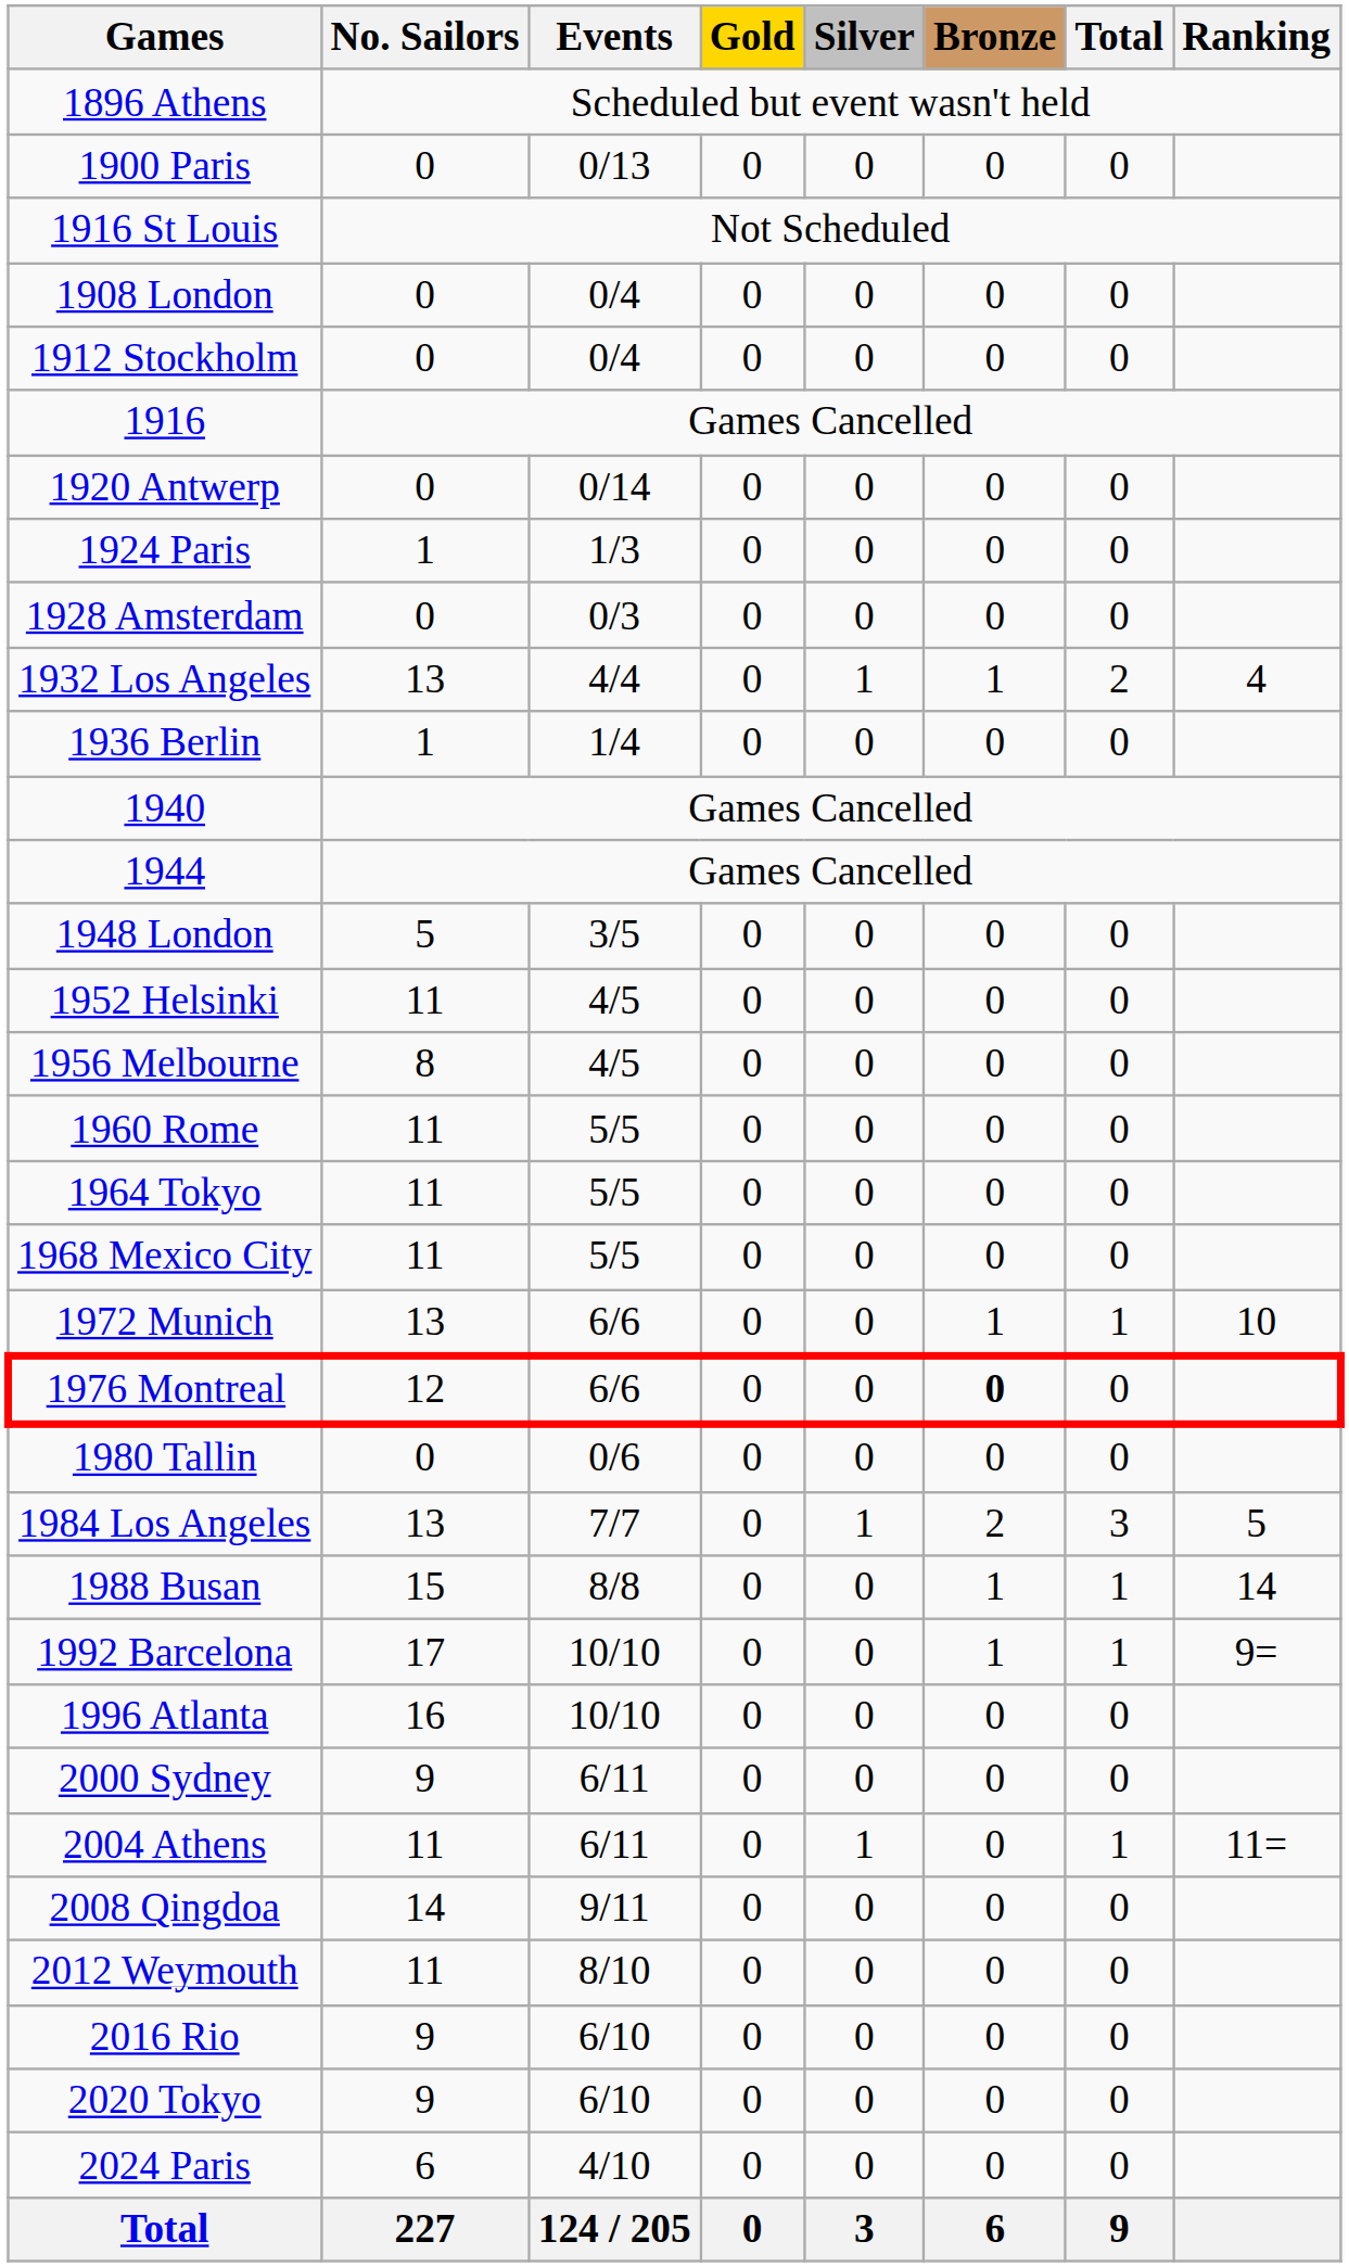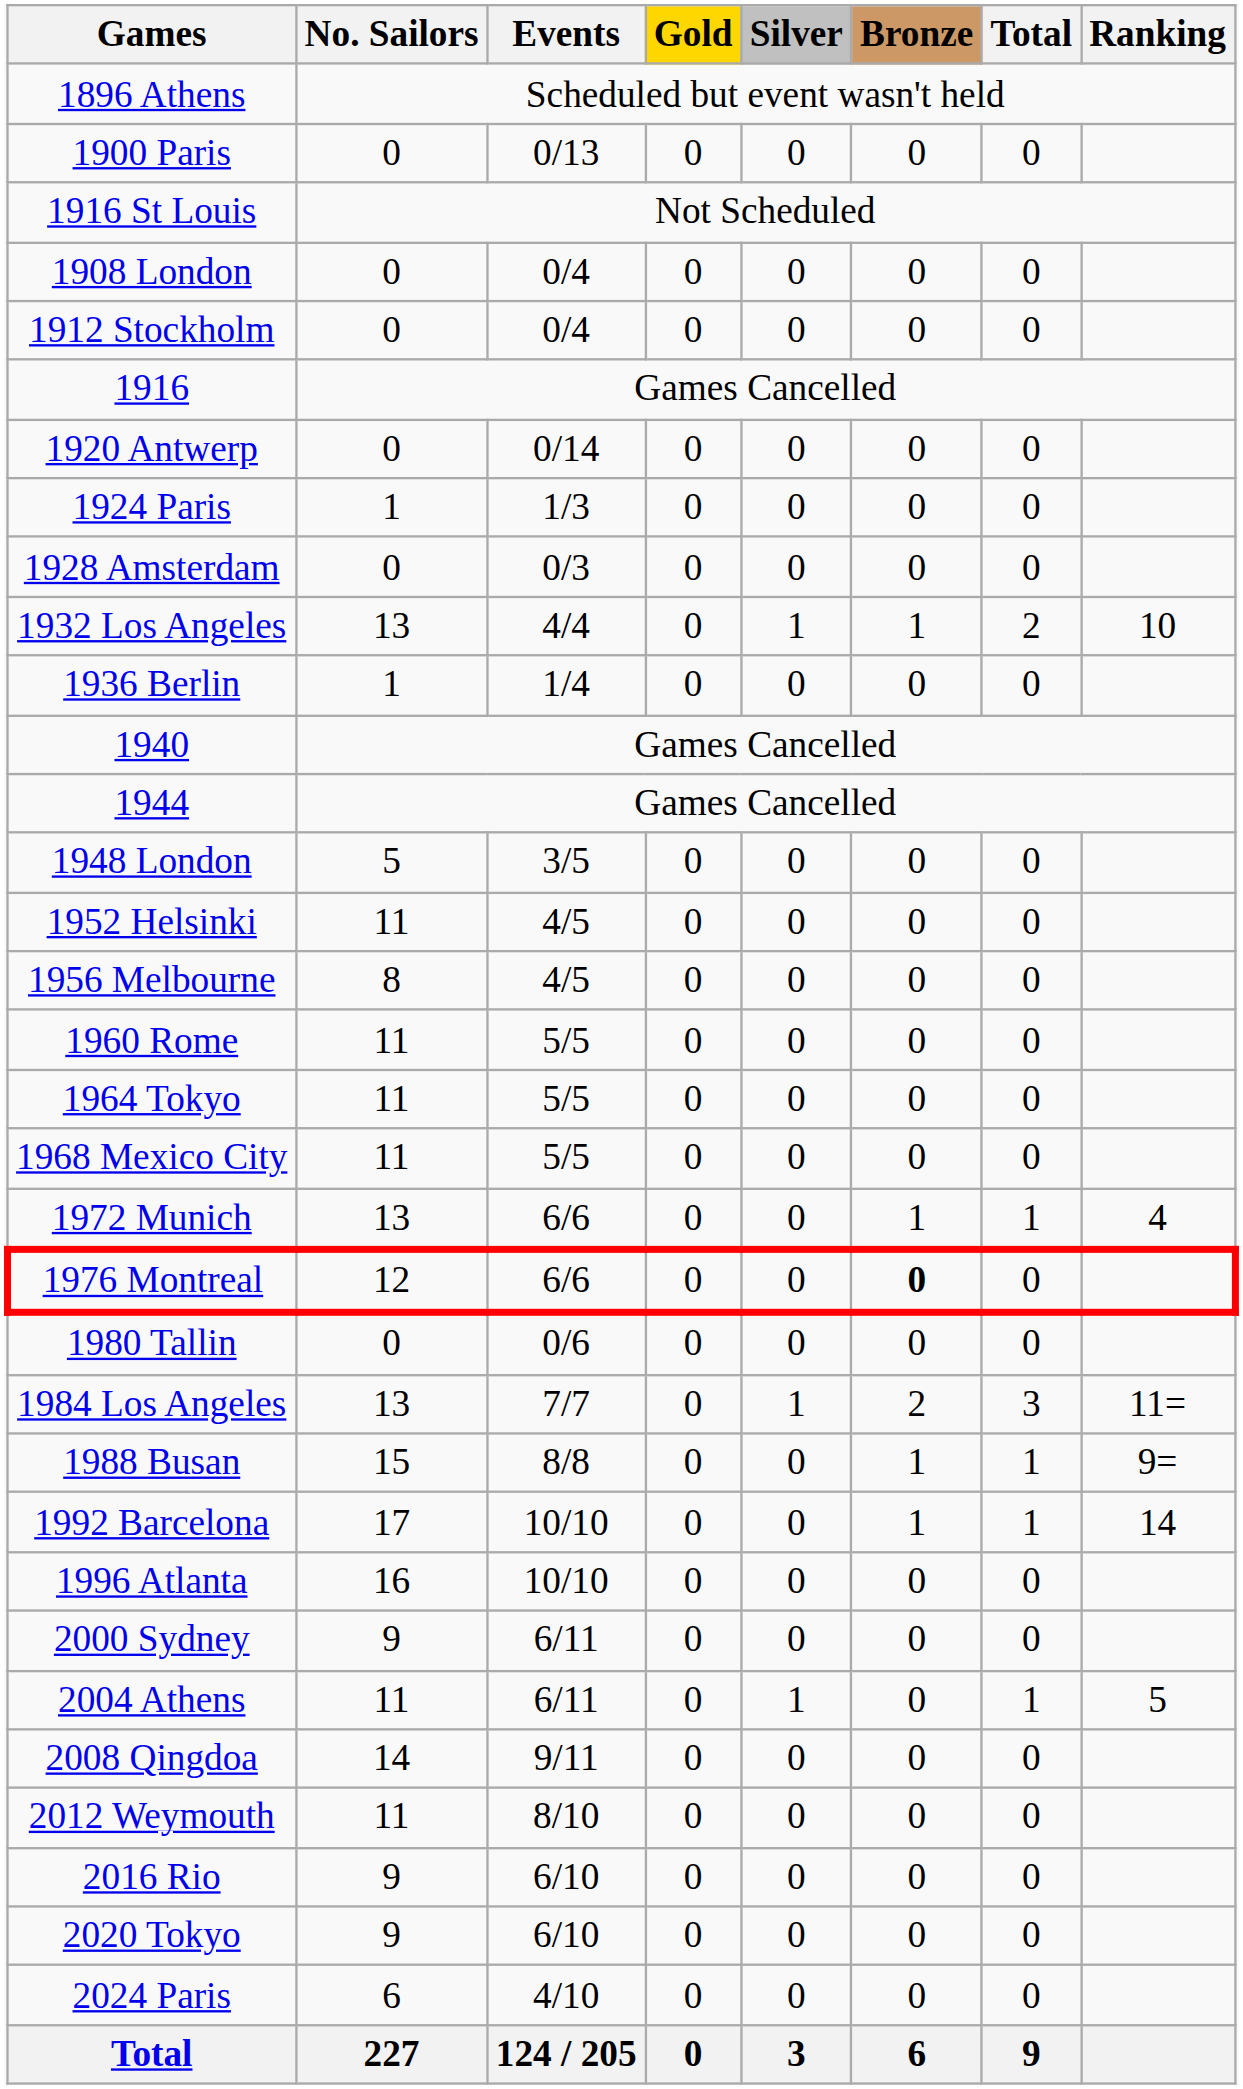 <table class="wikitable sortable" style="text-align:center">
 <tr>
 <th>Games</th>
 <th>No. Sailors</th>
 <th>Events</th>
 <th style="background-color:gold;">Gold</th>
 <th style="background-color:silver;">Silver</th>
 <th style="background-color:#c96;">Bronze</th>
 <th>Total</th>
 <th>Ranking</th>
 </tr>
 <tr>
 <td><a href='#'>1896 Athens</a></td>
 <td colspan=7>Scheduled but event wasn't held</td>
 </tr>
 <tr>
 <td><a href='#'>1900 Paris</a></td>
 <td>0</td>
 <td>0/13</td>
 <td>0</td>
 <td>0</td>
 <td>0</td>
 <td>0</td>
 <td></td>
 </tr>
 <tr>
 <td><a href='#'>1916 St Louis</a></td>
 <td colspan=7>Not Scheduled</td>
 </tr>
 <tr>
 <td><a href='#'>1908 London</a></td>
 <td>0</td>
 <td>0/4</td>
 <td>0</td>
 <td>0</td>
 <td>0</td>
 <td>0</td>
 <td></td>
 </tr>
 <tr>
 <td><a href='#'>1912 Stockholm</a></td>
 <td>0</td>
 <td>0/4</td>
 <td>0</td>
 <td>0</td>
 <td>0</td>
 <td>0</td>
 <td></td>
 </tr>
 <tr>
 <td><a href='#'>1916</a></td>
 <td colspan=7>Games Cancelled</td>
 </tr>
 <tr>
 <td><a href='#'>1920 Antwerp</a></td>
 <td>0</td>
 <td>0/14</td>
 <td>0</td>
 <td>0</td>
 <td>0</td>
 <td>0</td>
 <td></td>
 </tr>
 <tr>
 <td><a href='#'>1924 Paris</a></td>
 <td>1</td>
 <td>1/3</td>
 <td>0</td>
 <td>0</td>
 <td>0</td>
 <td>0</td>
 <td></td>
 </tr>
 <tr>
 <td><a href='#'>1928 Amsterdam</a></td>
 <td>0</td>
 <td>0/3</td>
 <td>0</td>
 <td>0</td>
 <td>0</td>
 <td>0</td>
 <td></td>
 </tr>
 <tr>
 <td><a href='#'>1932 Los Angeles</a></td>
 <td>13</td>
 <td>4/4</td>
 <td>0</td>
 <td>1</td>
 <td>1</td>
 <td>2</td>
-<td>4</td>
+<td>10</td>
 </tr>
 <tr>
 <td><a href='#'>1936 Berlin</a></td>
 <td>1</td>
 <td>1/4</td>
 <td>0</td>
 <td>0</td>
 <td>0</td>
 <td>0</td>
 <td></td>
 </tr>
 <tr>
 <td><a href='#'>1940</a></td>
 <td colspan=7>Games Cancelled</td>
 </tr>
 <tr>
 <td><a href='#'>1944</a></td>
 <td colspan=7>Games Cancelled</td>
 </tr>
 <tr>
 <td><a href='#'>1948 London</a></td>
 <td>5</td>
 <td>3/5</td>
 <td>0</td>
 <td>0</td>
 <td>0</td>
 <td>0</td>
 <td></td>
 </tr>
 <tr>
 <td><a href='#'>1952 Helsinki</a></td>
 <td>11</td>
 <td>4/5</td>
 <td>0</td>
 <td>0</td>
 <td>0</td>
 <td>0</td>
 <td></td>
 </tr>
 <tr>
 <td><a href='#'>1956 Melbourne</a></td>
 <td>8</td>
 <td>4/5</td>
 <td>0</td>
 <td>0</td>
 <td>0</td>
 <td>0</td>
 <td></td>
 </tr>
 <tr>
 <td><a href='#'>1960 Rome</a></td>
 <td>11</td>
 <td>5/5</td>
 <td>0</td>
 <td>0</td>
 <td>0</td>
 <td>0</td>
 <td></td>
 </tr>
 <tr>
 <td><a href='#'>1964 Tokyo</a></td>
 <td>11</td>
 <td>5/5</td>
 <td>0</td>
 <td>0</td>
 <td>0</td>
 <td>0</td>
 <td></td>
 </tr>
 <tr>
 <td><a href='#'>1968 Mexico City</a></td>
 <td>11</td>
 <td>5/5</td>
 <td>0</td>
 <td>0</td>
 <td>0</td>
 <td>0</td>
 <td></td>
 </tr>
 <tr>
 <td><a href='#'>1972 Munich</a></td>
 <td>13</td>
 <td>6/6</td>
 <td>0</td>
 <td>0</td>
 <td>1</td>
 <td>1</td>
-<td>10</td>
+<td>4</td>
 </tr>
 <tr align=center style="border: 3px solid red">
 <td><a href='#'>1976 Montreal</a></td>
 <td>12</td>
 <td>6/6</td>
 <td>0</td>
 <td>0</td>
 <td><strong>0</strong></td>
 <td>0</td>
 <td></td>
 </tr>
 <tr>
 <td><a href='#'>1980 Tallin</a></td>
 <td>0</td>
 <td>0/6</td>
 <td>0</td>
 <td>0</td>
 <td>0</td>
 <td>0</td>
 <td></td>
 </tr>
 <tr>
 <td><a href='#'>1984 Los Angeles</a></td>
 <td>13</td>
 <td>7/7</td>
 <td>0</td>
 <td>1</td>
 <td>2</td>
 <td>3</td>
-<td>5</td>
+<td>11=</td>
 </tr>
 <tr>
 <td><a href='#'>1988 Busan</a></td>
 <td>15</td>
 <td>8/8</td>
 <td>0</td>
 <td>0</td>
 <td>1</td>
 <td>1</td>
-<td>14</td>
+<td>9=</td>
 </tr>
 <tr>
 <td><a href='#'>1992 Barcelona</a></td>
 <td>17</td>
 <td>10/10</td>
 <td>0</td>
 <td>0</td>
 <td>1</td>
 <td>1</td>
-<td>9=</td>
+<td>14</td>
 </tr>
 <tr>
 <td><a href='#'>1996 Atlanta</a></td>
 <td>16</td>
 <td>10/10</td>
 <td>0</td>
 <td>0</td>
 <td>0</td>
 <td>0</td>
 <td></td>
 </tr>
 <tr>
 <td><a href='#'>2000 Sydney</a></td>
 <td>9</td>
 <td>6/11</td>
 <td>0</td>
 <td>0</td>
 <td>0</td>
 <td>0</td>
 <td></td>
 </tr>
 <tr>
 <td><a href='#'>2004 Athens</a></td>
 <td>11</td>
 <td>6/11</td>
 <td>0</td>
 <td>1</td>
 <td>0</td>
 <td>1</td>
-<td>11=</td>
+<td>5</td>
 </tr>
 <tr>
 <td><a href='#'>2008 Qingdoa</a></td>
 <td>14</td>
 <td>9/11</td>
 <td>0</td>
 <td>0</td>
 <td>0</td>
 <td>0</td>
 <td></td>
 </tr>
 <tr>
 <td><a href='#'>2012 Weymouth</a></td>
 <td>11</td>
 <td>8/10</td>
 <td>0</td>
 <td>0</td>
 <td>0</td>
 <td>0</td>
 <td></td>
 </tr>
 <tr>
 <td><a href='#'>2016 Rio</a></td>
 <td>9</td>
 <td>6/10</td>
 <td>0</td>
 <td>0</td>
 <td>0</td>
 <td>0</td>
 <td></td>
 </tr>
 <tr>
 <td><a href='#'>2020 Tokyo</a></td>
 <td>9</td>
 <td>6/10</td>
 <td>0</td>
 <td>0</td>
 <td>0</td>
 <td>0</td>
 <td></td>
 </tr>
 <tr>
 <td><a href='#'>2024 Paris</a></td>
 <td>6</td>
 <td>4/10</td>
 <td>0</td>
 <td>0</td>
 <td>0</td>
 <td>0</td>
 <td></td>
 </tr>
 <tr>
 <th><a href='#'>Total</a></th>
 <th>227</th>
 <th>124 / 205</th>
 <th>0</th>
 <th>3</th>
 <th>6</th>
 <th>9</th>
 <th></th>
 </tr>
 </table>
